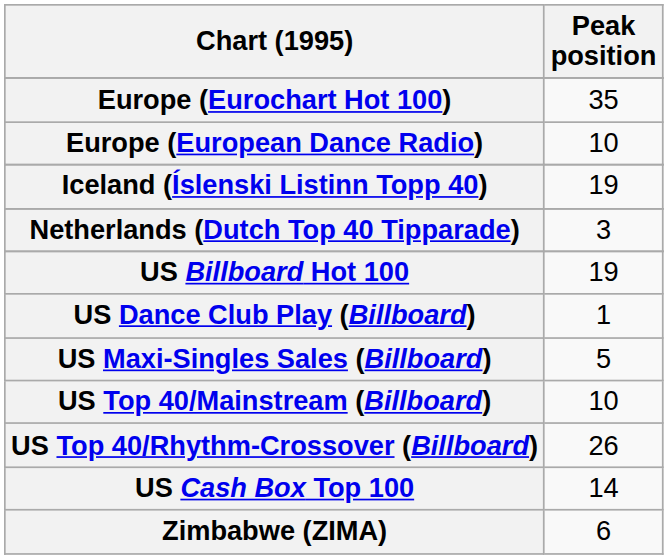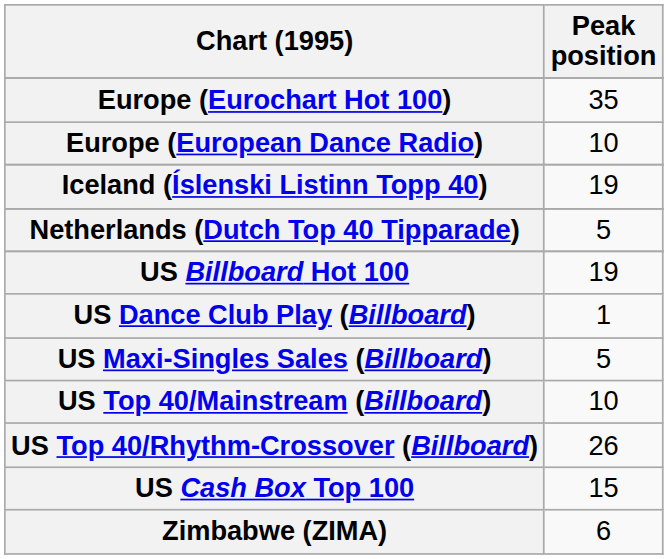 <table class="wikitable sortable plainrowheaders">
 <tr>
 <th scope="col">Chart (1995)</th>
 <th scope="col">Peak<br>position</th>
 </tr>
 <tr>
 </tr>
 <tr>
 </tr>
 <tr>
 </tr>
 <tr>
 </tr>
 <tr>
 </tr>
 <tr>
 <th scope="row">Europe (<a href='#'>Eurochart Hot 100</a>)</th>
 <td style="text-align:center;">35</td>
 </tr>
 <tr>
 <th scope="row">Europe (<a href='#'>European Dance Radio</a>)</th>
 <td style="text-align:center;">10</td>
 </tr>
 <tr>
 </tr>
 <tr>
 </tr>
 <tr>
 <th scope="row">Iceland (<a href='#'>Íslenski Listinn Topp 40</a>)</th>
 <td style="text-align:center;">19</td>
 </tr>
 <tr>
 </tr>
 <tr>
 <th scope="row">Netherlands (<a href='#'>Dutch Top 40 Tipparade</a>)</th>
-<td style="text-align:center;">3</td>
+<td style="text-align:center;">5</td>
 </tr>
 <tr>
 </tr>
 <tr>
 </tr>
 <tr>
 </tr>
 <tr>
 </tr>
 <tr>
 </tr>
 <tr>
 <th scope="row">US <a href='#'><em>Billboard</em> Hot 100</a></th>
 <td style="text-align:center;">19</td>
 </tr>
 <tr>
 <th scope="row">US <a href='#'>Dance Club Play</a> (<em><a href='#'>Billboard</a></em>)</th>
 <td style="text-align:center;">1</td>
 </tr>
 <tr>
 <th scope="row">US <a href='#'>Maxi-Singles Sales</a> (<em><a href='#'>Billboard</a></em>)</th>
 <td style="text-align:center;">5</td>
 </tr>
 <tr>
 <th scope="row">US <a href='#'>Top 40/Mainstream</a> (<em><a href='#'>Billboard</a></em>)</th>
 <td style="text-align:center;">10</td>
 </tr>
 <tr>
 <th scope="row">US <a href='#'>Top 40/Rhythm-Crossover</a> (<em><a href='#'>Billboard</a></em>)</th>
 <td style="text-align:center;">26</td>
 </tr>
 <tr>
 <th scope="row">US <a href='#'><em>Cash Box</em> Top 100</a></th>
-<td style="text-align:center;">14</td>
+<td style="text-align:center;">15</td>
 </tr>
 <tr>
 <th scope="row">Zimbabwe (ZIMA)</th>
 <td style="text-align:center;">6</td>
 </tr>
 </table>
